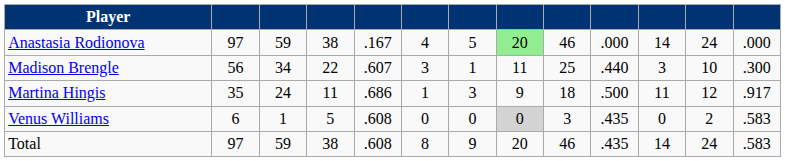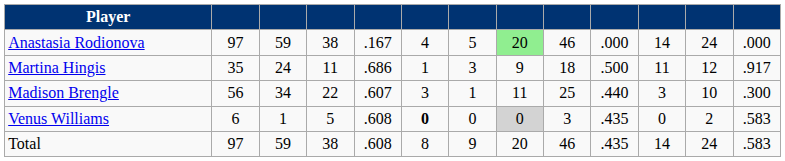 <table class="wikitable" style="text-align:center">
 <tr>
 <th style="background:#003372; color:#fff" width="200px">Player</th>
 <th style="background:#003372; color:#fff" width="40px"></th>
 <th style="background:#003372; color:#fff" width="40px"></th>
 <th style="background:#003372; color:#fff" width="40px"></th>
 <th style="background:#003372; color:#fff" width="40px"></th>
 <th style="background:#003372; color:#fff" width="40px"></th>
 <th style="background:#003372; color:#fff" width="40px"></th>
 <th style="background:#003372; color:#fff" width="40px"></th>
 <th style="background:#003372; color:#fff" width="40px"></th>
 <th style="background:#003372; color:#fff" width="40px"></th>
 <th style="background:#003372; color:#fff" width="40px"></th>
 <th style="background:#003372; color:#fff" width="40px"></th>
 <th style="background:#003372; color:#fff" width="40px"></th>
 </tr>
 <tr>
 <td style="text-align:left"><a href='#'>Anastasia Rodionova</a></td>
 <td>97</td>
 <td>59</td>
 <td>38</td>
 <td>.167</td>
 <td>4</td>
 <td>5</td>
 <td style="background: lightgreen;">20</td>
 <td>46</td>
 <td>.000</td>
 <td>14</td>
 <td>24</td>
 <td>.000</td>
 </tr>
 <tr>
+<td style="text-align:left"><a href='#'>Martina Hingis</a></td>
+<td>35</td>
+<td>24</td>
+<td>11</td>
+<td>.686</td>
+<td>1</td>
+<td>3</td>
+<td>9</td>
+<td>18</td>
+<td>.500</td>
+<td>11</td>
+<td>12</td>
+<td>.917</td>
+</tr>
+<tr>
 <td style="text-align:left"><a href='#'>Madison Brengle</a></td>
 <td>56</td>
 <td>34</td>
 <td>22</td>
 <td>.607</td>
 <td>3</td>
 <td>1</td>
 <td>11</td>
 <td>25</td>
 <td>.440</td>
 <td>3</td>
 <td>10</td>
 <td>.300</td>
 </tr>
 <tr>
-<td style="text-align:left"><a href='#'>Martina Hingis</a></td>
-<td>35</td>
-<td>24</td>
-<td>11</td>
-<td>.686</td>
-<td>1</td>
-<td>3</td>
-<td>9</td>
-<td>18</td>
-<td>.500</td>
-<td>11</td>
-<td>12</td>
-<td>.917</td>
-</tr>
-<tr>
 <td style="text-align:left"><a href='#'>Venus Williams</a></td>
 <td>6</td>
 <td>1</td>
 <td>5</td>
 <td>.608</td>
-<td>0</td>
+<td><strong>0</strong></td>
 <td>0</td>
 <td style="background: lightgrey;">0</td>
 <td>3</td>
 <td>.435</td>
 <td>0</td>
 <td>2</td>
 <td>.583</td>
 </tr>
 <tr>
 <td style="text-align:left">Total</td>
 <td>97</td>
 <td>59</td>
 <td>38</td>
 <td>.608</td>
 <td>8</td>
 <td>9</td>
 <td>20</td>
 <td>46</td>
 <td>.435</td>
 <td>14</td>
 <td>24</td>
 <td>.583</td>
 </tr>
 </table>
